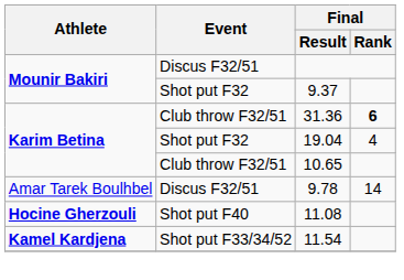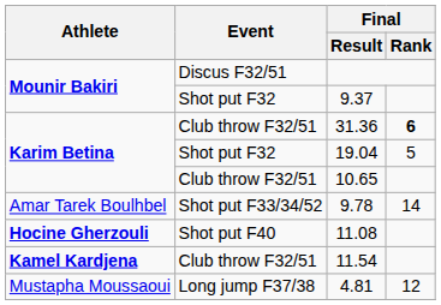 <table class="wikitable" style="text-align:center; font-size:90%">
 <tr>
 <th rowspan="2">Athlete</th>
 <th rowspan="2">Event</th>
 <th colspan="2">Final</th>
 </tr>
 <tr>
 <th>Result</th>
 <th>Rank</th>
 </tr>
 <tr>
 <td align="left" rowspan="2"><strong><a href='#'>Mounir Bakiri</a></strong></td>
 <td align=left>Discus F32/51</td>
 <td colspan=2></td>
 </tr>
 <tr>
 <td align=left>Shot put F32</td>
 <td>9.37</td>
 <td></td>
 </tr>
 <tr>
 <td align="left" rowspan="3"><strong><a href='#'>Karim Betina</a></strong></td>
 <td align=left>Club throw F32/51</td>
 <td>31.36</td>
 <td><strong>6</strong></td>
 </tr>
 <tr>
 <td align=left>Shot put F32</td>
 <td>19.04</td>
-<td>4</td>
+<td>5</td>
 </tr>
 <tr>
 <td align=left>Club throw F32/51</td>
 <td>10.65 <strong></strong></td>
 <td></td>
 </tr>
 <tr>
 <td align="left" rowspan="1"><a href='#'>Amar Tarek Boulhbel</a></td>
-<td align=left>Discus F32/51</td>
+<td align=left>Shot put F33/34/52</td>
 <td>9.78</td>
 <td>14</td>
 </tr>
 <tr>
 <td align="left" rowspan="1"><strong><a href='#'>Hocine Gherzouli</a></strong></td>
 <td align=left>Shot put F40</td>
 <td>11.08</td>
 <td></td>
 </tr>
 <tr>
 <td align="left" rowspan="1"><strong><a href='#'>Kamel Kardjena</a></strong></td>
-<td align=left>Shot put F33/34/52</td>
+<td align=left>Club throw F32/51</td>
 <td>11.54 <strong></strong></td>
 <td></td>
 </tr>
 <tr>
+<td align="left" rowspan="1"><a href='#'>Mustapha Moussaoui</a></td>
+<td align=left>Long jump F37/38</td>
+<td>4.81</td>
+<td>12</td>
+</tr>
+<tr>
 </tr>
 </table>
